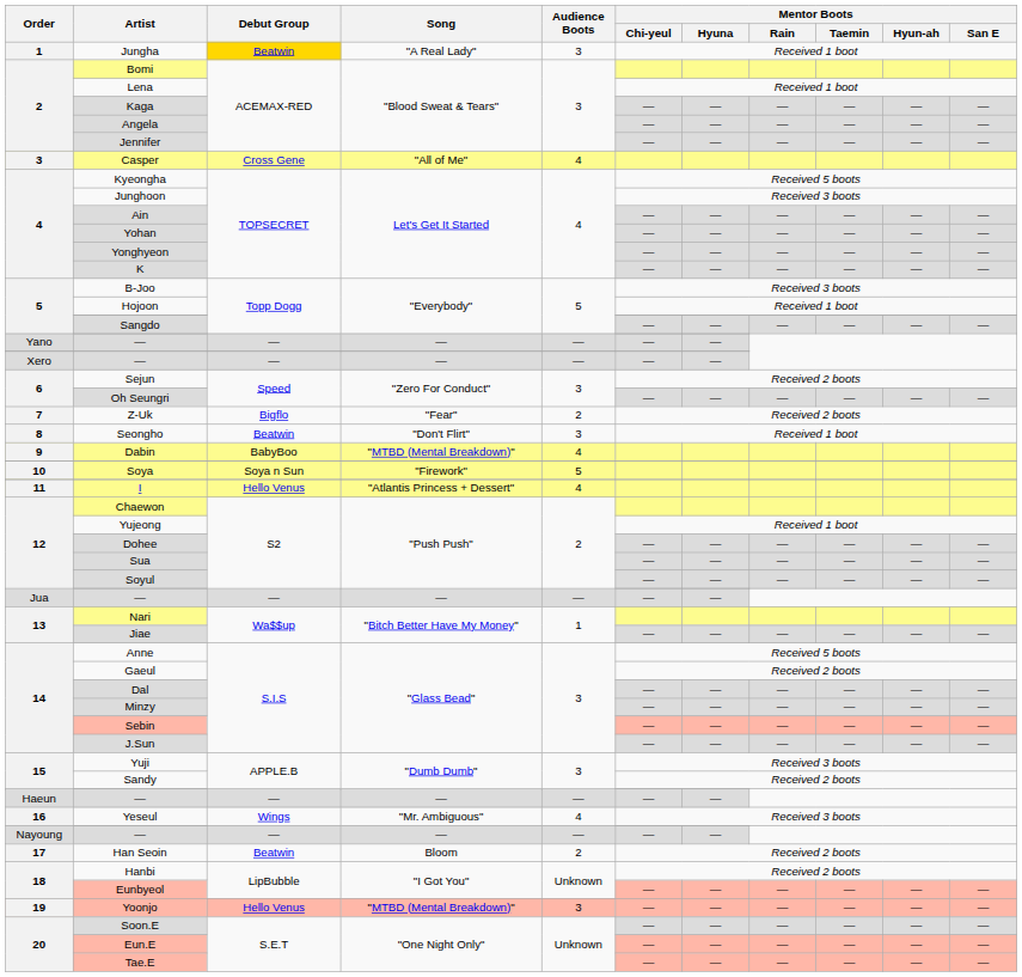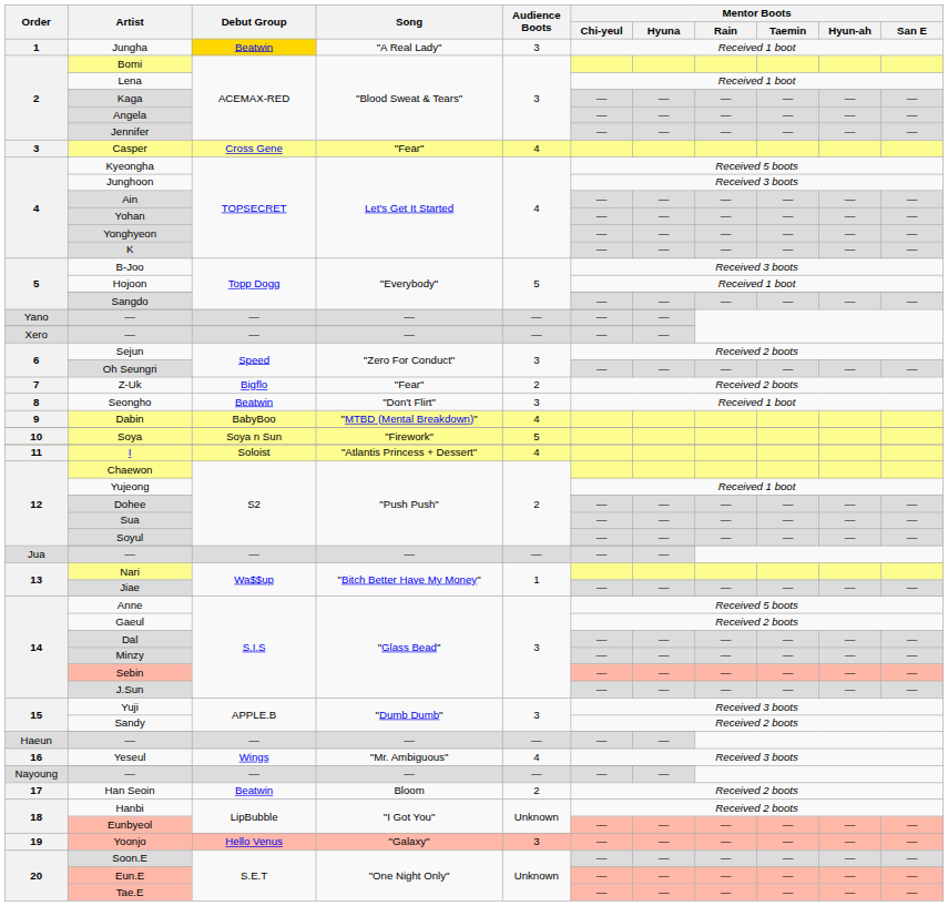 <table class="wikitable" style="text-align:center; width:100%; font-size: 90%;">
 <tr>
 <th scope="col" rowspan="2" style="width:5%;">Order</th>
 <th scope="col" rowspan="2" style="width:10%;">Artist</th>
 <th scope="col" rowspan="2" style="width:10%;">Debut Group</th>
 <th scope="col" rowspan="2" style="width:15%;">Song</th>
 <th scope="col" rowspan="2" style="width:5%;">Audience Boots</th>
 <th scope="col" colspan="6">Mentor Boots</th>
 </tr>
 <tr>
 <th scope="col" style="width:5%;">Chi-yeul</th>
 <th scope="col" style="width:5%;">Hyuna</th>
 <th scope="col" style="width:5%;">Rain</th>
 <th scope="col" style="width:5%;">Taemin</th>
 <th scope="col" style="width:5%;">Hyun-ah</th>
 <th scope="col" style="width:5%;">San E</th>
 </tr>
 <tr>
 <th>1</th>
 <td>Jungha</td>
 <td style="background: gold;"><a href='#'>Beatwin</a></td>
 <td>"A Real Lady"</td>
 <td>3</td>
 <td colspan="6"><em>Received 1 boot</em></td>
 </tr>
 <tr>
 <th rowspan="5">2</th>
 <td style="background:#fdfc8f;">Bomi</td>
 <td rowspan="5">ACEMAX-RED</td>
 <td rowspan="5">"Blood Sweat & Tears"</td>
 <td rowspan="5">3</td>
 <td style="background:#fdfc8f;"><strong></strong></td>
 <td style="background:#fdfc8f;"><strong></strong></td>
 <td style="background:#fdfc8f;"><strong></strong></td>
 <td style="background:#fdfc8f;"><strong></strong></td>
 <td style="background:#fdfc8f;"><strong></strong></td>
 <td style="background:#fdfc8f;"><strong></strong></td>
 </tr>
 <tr>
 <td>Lena</td>
 <td colspan="6"><em>Received 1 boot</em></td>
 </tr>
 <tr bgcolor="#DCDCDC">
 <td>Kaga</td>
 <td>—</td>
 <td>—</td>
 <td>—</td>
 <td>—</td>
 <td>—</td>
 <td>—</td>
 </tr>
 <tr bgcolor="#DCDCDC">
 <td>Angela</td>
 <td>—</td>
 <td>—</td>
 <td>—</td>
 <td>—</td>
 <td>—</td>
 <td>—</td>
 </tr>
 <tr bgcolor="#DCDCDC">
 <td>Jennifer</td>
 <td>—</td>
 <td>—</td>
 <td>—</td>
 <td>—</td>
 <td>—</td>
 <td>—</td>
 </tr>
 <tr bgcolor=#fdfc8f>
 <th>3</th>
 <td>Casper</td>
 <td><a href='#'>Cross Gene</a></td>
-<td>"All of Me"</td>
+<td>"Fear"</td>
 <td>4</td>
 <td><strong></strong></td>
 <td><strong></strong></td>
 <td><strong></strong></td>
 <td><strong></strong></td>
 <td><strong></strong></td>
 <td><strong></strong></td>
 </tr>
 <tr>
 <th rowspan="6">4</th>
 <td>Kyeongha</td>
 <td rowspan="6"><a href='#'>TOPSECRET</a></td>
 <td rowspan="6"><a href='#'>Let's Get It Started</a></td>
 <td rowspan="6">4</td>
 <td colspan="6"><em>Received 5 boots</em></td>
 </tr>
 <tr>
 <td>Junghoon</td>
 <td colspan="6"><em>Received 3 boots</em></td>
 </tr>
 <tr bgcolor="#DCDCDC">
 <td>Ain</td>
 <td>—</td>
 <td>—</td>
 <td>—</td>
 <td>—</td>
 <td>—</td>
 <td>—</td>
 </tr>
 <tr bgcolor="#DCDCDC">
 <td>Yohan</td>
 <td>—</td>
 <td>—</td>
 <td>—</td>
 <td>—</td>
 <td>—</td>
 <td>—</td>
 </tr>
 <tr bgcolor="#DCDCDC">
 <td>Yonghyeon</td>
 <td>—</td>
 <td>—</td>
 <td>—</td>
 <td>—</td>
 <td>—</td>
 <td>—</td>
 </tr>
 <tr bgcolor="#DCDCDC">
 <td>K</td>
 <td>—</td>
 <td>—</td>
 <td>—</td>
 <td>—</td>
 <td>—</td>
 <td>—</td>
 </tr>
 <tr>
 <th rowspan="5">5</th>
 <td>B-Joo</td>
 <td rowspan="5"><a href='#'>Topp Dogg</a></td>
 <td rowspan="5">"Everybody"</td>
 <td rowspan="5">5</td>
 <td colspan="6"><em>Received 3 boots</em></td>
 </tr>
 <tr>
 <td>Hojoon</td>
 <td colspan="6"><em>Received 1 boot</em></td>
 </tr>
 <tr>
 </tr>
 <tr bgcolor="#DCDCDC">
 <td>Sangdo</td>
 <td>—</td>
 <td>—</td>
 <td>—</td>
 <td>—</td>
 <td>—</td>
 <td>—</td>
 </tr>
 <tr>
 </tr>
 <tr bgcolor="#DCDCDC">
 <td>Yano</td>
 <td>—</td>
 <td>—</td>
 <td>—</td>
 <td>—</td>
 <td>—</td>
 <td>—</td>
 </tr>
 <tr>
 </tr>
 <tr bgcolor="#DCDCDC">
 <td>Xero</td>
 <td>—</td>
 <td>—</td>
 <td>—</td>
 <td>—</td>
 <td>—</td>
 <td>—</td>
 </tr>
 <tr>
 <th rowspan="2">6</th>
 <td>Sejun</td>
 <td rowspan="2"><a href='#'>Speed</a></td>
 <td rowspan="2">"Zero For Conduct"</td>
 <td rowspan="2">3</td>
 <td colspan="6"><em>Received 2 boots</em></td>
 </tr>
 <tr bgcolor="#DCDCDC">
 <td>Oh Seungri</td>
 <td>—</td>
 <td>—</td>
 <td>—</td>
 <td>—</td>
 <td>—</td>
 <td>—</td>
 </tr>
 <tr>
 <th>7</th>
 <td>Z-Uk</td>
 <td><a href='#'>Bigflo</a></td>
 <td>"Fear"</td>
 <td>2</td>
 <td colspan="6"><em>Received 2 boots</em></td>
 </tr>
 <tr>
 <th>8</th>
 <td>Seongho</td>
 <td><a href='#'>Beatwin</a></td>
 <td>"Don't Flirt"</td>
 <td>3</td>
 <td colspan="6"><em>Received 1 boot</em></td>
 </tr>
 <tr bgcolor=#fdfc8f>
 <th>9</th>
 <td>Dabin</td>
 <td>BabyBoo</td>
 <td>"<a href='#'>MTBD (Mental Breakdown)</a>"</td>
 <td>4</td>
 <td><strong></strong></td>
 <td><strong></strong></td>
 <td><strong></strong></td>
 <td><strong></strong></td>
 <td><strong></strong></td>
 <td><strong></strong></td>
 </tr>
 <tr>
 </tr>
 <tr bgcolor=#fdfc8f>
 <th>10</th>
 <td>Soya</td>
 <td>Soya n Sun</td>
 <td>"Firework"</td>
 <td>5</td>
 <td><strong></strong></td>
 <td><strong></strong></td>
 <td><strong></strong></td>
 <td><strong></strong></td>
 <td><strong></strong></td>
 <td><strong></strong></td>
 </tr>
 <tr>
 </tr>
 <tr bgcolor=#fdfc8f>
 <th>11</th>
 <td><a href='#'>I</a></td>
-<td><a href='#'>Hello Venus</a></td>
+<td>Soloist</td>
 <td>"Atlantis Princess + Dessert"</td>
 <td>4</td>
 <td><strong></strong></td>
 <td><strong></strong></td>
 <td><strong></strong></td>
 <td><strong></strong></td>
 <td><strong></strong></td>
 <td><strong></strong></td>
 </tr>
 <tr>
 <th rowspan="6">12</th>
 <td style="background:#fdfc8f;">Chaewon</td>
 <td rowspan="6">S2</td>
 <td rowspan="6">"Push Push"</td>
 <td rowspan="6">2</td>
 <td style="background:#fdfc8f;"><strong></strong></td>
 <td style="background:#fdfc8f;"><strong></strong></td>
 <td style="background:#fdfc8f;"><strong></strong></td>
 <td style="background:#fdfc8f;"><strong></strong></td>
 <td style="background:#fdfc8f;"><strong></strong></td>
 <td style="background:#fdfc8f;"><strong></strong></td>
 </tr>
 <tr>
 <td>Yujeong</td>
 <td colspan="6"><em>Received 1 boot</em></td>
 </tr>
 <tr bgcolor="#DCDCDC">
 <td>Dohee</td>
 <td>—</td>
 <td>—</td>
 <td>—</td>
 <td>—</td>
 <td>—</td>
 <td>—</td>
 </tr>
 <tr bgcolor="#DCDCDC">
 <td>Sua</td>
 <td>—</td>
 <td>—</td>
 <td>—</td>
 <td>—</td>
 <td>—</td>
 <td>—</td>
 </tr>
 <tr bgcolor="#DCDCDC">
 <td>Soyul</td>
 <td>—</td>
 <td>—</td>
 <td>—</td>
 <td>—</td>
 <td>—</td>
 <td>—</td>
 </tr>
 <tr>
 </tr>
 <tr bgcolor="#DCDCDC">
 <td>Jua</td>
 <td>—</td>
 <td>—</td>
 <td>—</td>
 <td>—</td>
 <td>—</td>
 <td>—</td>
 </tr>
 <tr>
 <th rowspan="2">13</th>
 <td style="background:#fdfc8f;">Nari</td>
 <td rowspan="2"><a href='#'>Wa$$up</a></td>
 <td rowspan="2">"<a href='#'>Bitch Better Have My Money</a>"</td>
 <td rowspan="2">1</td>
 <td style="background:#fdfc8f;"><strong></strong></td>
 <td style="background:#fdfc8f;"><strong></strong></td>
 <td style="background:#fdfc8f;"><strong></strong></td>
 <td style="background:#fdfc8f;"><strong></strong></td>
 <td style="background:#fdfc8f;"><strong></strong></td>
 <td style="background:#fdfc8f;"><strong></strong></td>
 </tr>
 <tr bgcolor="#DCDCDC">
 <td>Jiae</td>
 <td>—</td>
 <td>—</td>
 <td>—</td>
 <td>—</td>
 <td>—</td>
 <td>—</td>
 </tr>
 <tr>
 <th rowspan="6">14</th>
 <td>Anne</td>
 <td rowspan="6"><a href='#'>S.I.S</a></td>
 <td rowspan="6">"<a href='#'>Glass Bead</a>"</td>
 <td rowspan="6">3</td>
 <td colspan="6"><em>Received 5 boots</em></td>
 </tr>
 <tr>
 <td>Gaeul</td>
 <td colspan="6"><em>Received 2 boots</em></td>
 </tr>
 <tr bgcolor="#DCDCDC">
 <td>Dal</td>
 <td>—</td>
 <td>—</td>
 <td>—</td>
 <td>—</td>
 <td>—</td>
 <td>—</td>
 </tr>
 <tr bgcolor="#DCDCDC">
 <td>Minzy</td>
 <td>—</td>
 <td>—</td>
 <td>—</td>
 <td>—</td>
 <td>—</td>
 <td>—</td>
 </tr>
 <tr bgcolor=#FFB7A8>
 <td>Sebin</td>
 <td>—</td>
 <td>—</td>
 <td>—</td>
 <td>—</td>
 <td>—</td>
 <td>—</td>
 </tr>
 <tr bgcolor="#DCDCDC">
 <td>J.Sun</td>
 <td>—</td>
 <td>—</td>
 <td>—</td>
 <td>—</td>
 <td>—</td>
 <td>—</td>
 </tr>
 <tr>
 <th rowspan="3">15</th>
 <td>Yuji</td>
 <td rowspan="3">APPLE.B</td>
 <td rowspan="3">"<a href='#'>Dumb Dumb</a>"</td>
 <td rowspan="3">3</td>
 <td colspan="6"><em>Received 3 boots</em></td>
 </tr>
 <tr>
 <td>Sandy</td>
 <td colspan="6"><em>Received 2 boots</em></td>
 </tr>
 <tr>
 </tr>
 <tr bgcolor="#DCDCDC">
 <td>Haeun</td>
 <td>—</td>
 <td>—</td>
 <td>—</td>
 <td>—</td>
 <td>—</td>
 <td>—</td>
 </tr>
 <tr>
 <th rowspan="2">16</th>
 <td>Yeseul</td>
 <td rowspan="2"><a href='#'>Wings</a></td>
 <td rowspan="2">"Mr. Ambiguous"</td>
 <td rowspan="2">4</td>
 <td colspan="6"><em>Received 3 boots</em></td>
 </tr>
 <tr>
 </tr>
 <tr bgcolor="#DCDCDC">
 <td>Nayoung</td>
 <td>—</td>
 <td>—</td>
 <td>—</td>
 <td>—</td>
 <td>—</td>
 <td>—</td>
 </tr>
 <tr>
 <th>17</th>
 <td>Han Seoin</td>
 <td><a href='#'>Beatwin</a></td>
 <td>Bloom</td>
 <td>2</td>
 <td colspan="6"><em>Received 2 boots</em></td>
 </tr>
 <tr>
 <th rowspan="2">18</th>
 <td>Hanbi</td>
 <td rowspan="2">LipBubble</td>
 <td rowspan="2">"I Got You"</td>
 <td rowspan="2">Unknown</td>
 <td colspan="6"><em>Received 2 boots</em></td>
 </tr>
 <tr bgcolor=#FFB7A8>
 <td>Eunbyeol</td>
 <td>—</td>
 <td>—</td>
 <td>—</td>
 <td>—</td>
 <td>—</td>
 <td>—</td>
 </tr>
 <tr bgcolor=#FFB7A8>
 <th>19</th>
 <td>Yoonjo</td>
 <td><a href='#'>Hello Venus</a></td>
-<td>"<a href='#'>MTBD (Mental Breakdown)</a>"</td>
+<td>"Galaxy"</td>
 <td>3</td>
 <td>—</td>
 <td>—</td>
 <td>—</td>
 <td>—</td>
 <td>—</td>
 <td>—</td>
 </tr>
 <tr>
 <th rowspan="3">20</th>
 <td bgcolor="#DCDCDC">Soon.E</td>
 <td rowspan="3">S.E.T</td>
 <td rowspan="3">"One Night Only"</td>
 <td rowspan="3">Unknown</td>
 <td style="background:#dcdcdc;">—</td>
 <td style="background:#dcdcdc;">—</td>
 <td style="background:#dcdcdc;">—</td>
 <td style="background:#dcdcdc;">—</td>
 <td style="background:#dcdcdc;">—</td>
 <td style="background:#dcdcdc;">—</td>
 </tr>
 <tr bgcolor=#FFB7A8>
 <td>Eun.E</td>
 <td>—</td>
 <td>—</td>
 <td>—</td>
 <td>—</td>
 <td>—</td>
 <td>—</td>
 </tr>
 <tr bgcolor=#FFB7A8>
 <td>Tae.E</td>
 <td>—</td>
 <td>—</td>
 <td>—</td>
 <td>—</td>
 <td>—</td>
 <td>—</td>
 </tr>
 </table>
